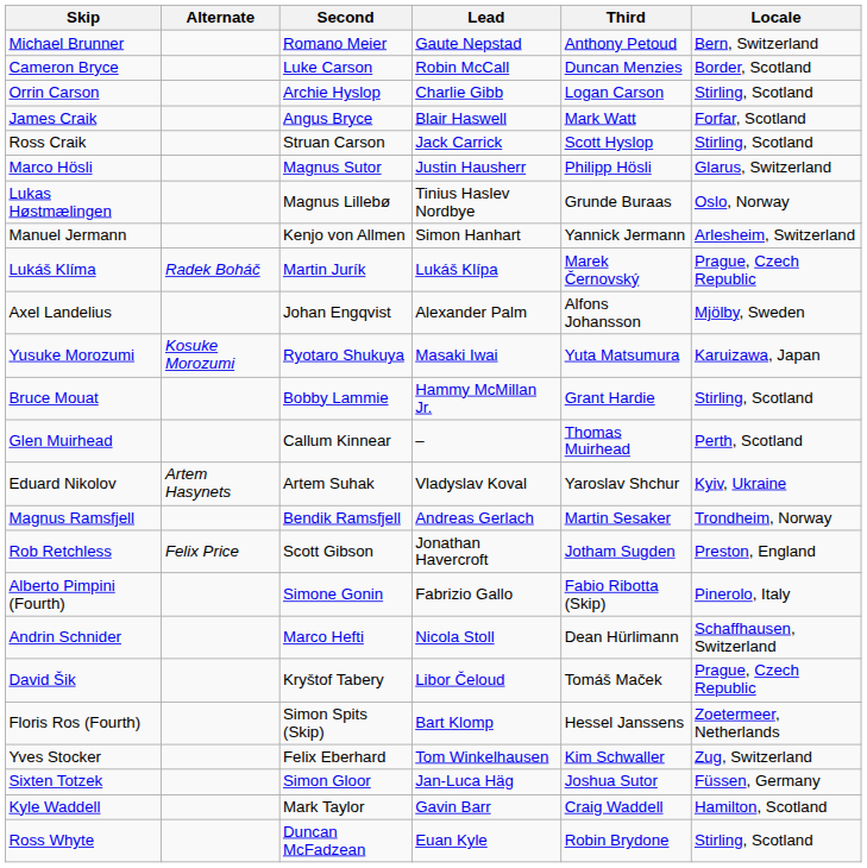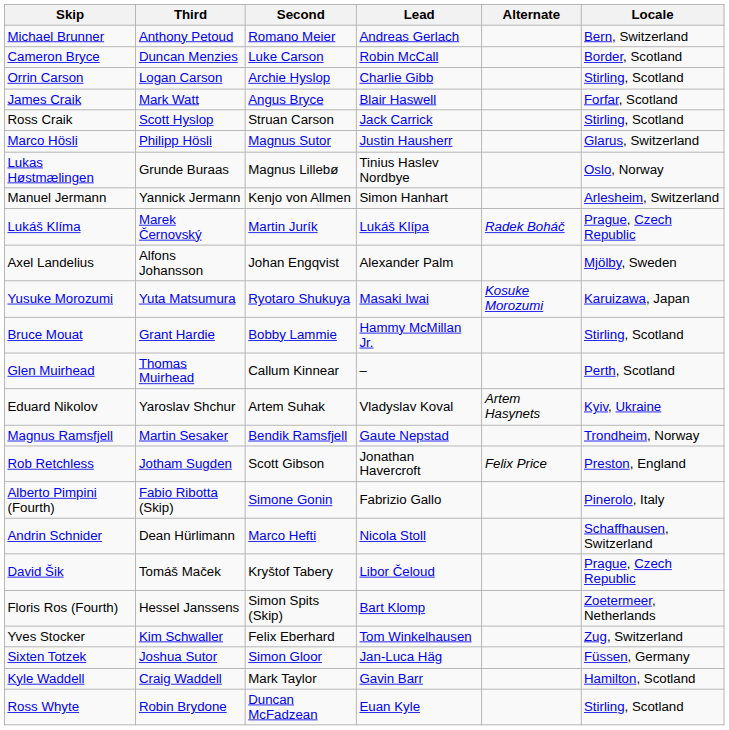 <table class=wikitable>
 <tr>
 <th scope="col">Skip</th>
-<th scope="col">Alternate</th>
+<th scope="col">Third</th>
 <th scope="col">Second</th>
 <th scope="col">Lead</th>
-<th scope="col">Third</th>
+<th scope="col">Alternate</th>
 <th scope="col">Locale</th>
 </tr>
 <tr>
 <td><a href='#'>Michael Brunner</a></td>
+<td><a href='#'>Anthony Petoud</a></td>
+<td><a href='#'>Romano Meier</a></td>
+<td><a href='#'>Andreas Gerlach</a></td>
 <td></td>
-<td><a href='#'>Romano Meier</a></td>
-<td><a href='#'>Gaute Nepstad</a></td>
-<td><a href='#'>Anthony Petoud</a></td>
 <td> <a href='#'>Bern</a>, Switzerland</td>
 </tr>
 <tr>
 <td><a href='#'>Cameron Bryce</a></td>
-<td></td>
+<td><a href='#'>Duncan Menzies</a></td>
 <td><a href='#'>Luke Carson</a></td>
 <td><a href='#'>Robin McCall</a></td>
-<td><a href='#'>Duncan Menzies</a></td>
+<td></td>
 <td> <a href='#'>Border</a>, Scotland</td>
 </tr>
 <tr>
 <td><a href='#'>Orrin Carson</a></td>
-<td></td>
+<td><a href='#'>Logan Carson</a></td>
 <td><a href='#'>Archie Hyslop</a></td>
 <td><a href='#'>Charlie Gibb</a></td>
-<td><a href='#'>Logan Carson</a></td>
+<td></td>
 <td> <a href='#'>Stirling</a>, Scotland</td>
 </tr>
 <tr>
 <td><a href='#'>James Craik</a></td>
-<td></td>
+<td><a href='#'>Mark Watt</a></td>
 <td><a href='#'>Angus Bryce</a></td>
 <td><a href='#'>Blair Haswell</a></td>
-<td><a href='#'>Mark Watt</a></td>
+<td></td>
 <td> <a href='#'>Forfar</a>, Scotland</td>
 </tr>
 <tr>
 <td>Ross Craik</td>
-<td></td>
+<td><a href='#'>Scott Hyslop</a></td>
 <td>Struan Carson</td>
 <td><a href='#'>Jack Carrick</a></td>
-<td><a href='#'>Scott Hyslop</a></td>
+<td></td>
 <td> <a href='#'>Stirling</a>, Scotland</td>
 </tr>
 <tr>
 <td><a href='#'>Marco Hösli</a></td>
-<td></td>
+<td><a href='#'>Philipp Hösli</a></td>
 <td><a href='#'>Magnus Sutor</a></td>
 <td><a href='#'>Justin Hausherr</a></td>
-<td><a href='#'>Philipp Hösli</a></td>
+<td></td>
 <td> <a href='#'>Glarus</a>, Switzerland</td>
 </tr>
 <tr>
 <td><a href='#'>Lukas Høstmælingen</a></td>
-<td></td>
+<td>Grunde Buraas</td>
 <td>Magnus Lillebø</td>
 <td>Tinius Haslev Nordbye</td>
-<td>Grunde Buraas</td>
+<td></td>
 <td> <a href='#'>Oslo</a>, Norway</td>
 </tr>
 <tr>
 <td>Manuel Jermann</td>
-<td></td>
+<td>Yannick Jermann</td>
 <td>Kenjo von Allmen</td>
 <td>Simon Hanhart</td>
-<td>Yannick Jermann</td>
+<td></td>
 <td> <a href='#'>Arlesheim</a>, Switzerland</td>
 </tr>
 <tr>
 <td><a href='#'>Lukáš Klíma</a></td>
-<td><em><a href='#'>Radek Boháč</a></em></td>
+<td><a href='#'>Marek Černovský</a></td>
 <td><a href='#'>Martin Jurík</a></td>
 <td><a href='#'>Lukáš Klípa</a></td>
-<td><a href='#'>Marek Černovský</a></td>
+<td><em><a href='#'>Radek Boháč</a></em></td>
 <td> <a href='#'>Prague</a>, <a href='#'>Czech Republic</a></td>
 </tr>
 <tr>
 <td>Axel Landelius</td>
-<td></td>
+<td>Alfons Johansson</td>
 <td>Johan Engqvist</td>
 <td>Alexander Palm</td>
-<td>Alfons Johansson</td>
+<td></td>
 <td> <a href='#'>Mjölby</a>, Sweden</td>
 </tr>
 <tr>
 <td><a href='#'>Yusuke Morozumi</a></td>
-<td><em><a href='#'>Kosuke Morozumi</a></em></td>
+<td><a href='#'>Yuta Matsumura</a></td>
 <td><a href='#'>Ryotaro Shukuya</a></td>
 <td><a href='#'>Masaki Iwai</a></td>
-<td><a href='#'>Yuta Matsumura</a></td>
+<td><em><a href='#'>Kosuke Morozumi</a></em></td>
 <td> <a href='#'>Karuizawa</a>, Japan</td>
 </tr>
 <tr>
 <td><a href='#'>Bruce Mouat</a></td>
-<td></td>
+<td><a href='#'>Grant Hardie</a></td>
 <td><a href='#'>Bobby Lammie</a></td>
 <td><a href='#'>Hammy McMillan Jr.</a></td>
-<td><a href='#'>Grant Hardie</a></td>
+<td></td>
 <td> <a href='#'>Stirling</a>, Scotland</td>
 </tr>
 <tr>
 <td><a href='#'>Glen Muirhead</a></td>
-<td></td>
+<td><a href='#'>Thomas Muirhead</a></td>
 <td>Callum Kinnear</td>
 <td>–</td>
-<td><a href='#'>Thomas Muirhead</a></td>
+<td></td>
 <td> <a href='#'>Perth</a>, Scotland</td>
 </tr>
 <tr>
 <td>Eduard Nikolov</td>
-<td><em>Artem Hasynets</em></td>
+<td>Yaroslav Shchur</td>
 <td>Artem Suhak</td>
 <td>Vladyslav Koval</td>
-<td>Yaroslav Shchur</td>
+<td><em>Artem Hasynets</em></td>
 <td> <a href='#'>Kyiv</a>, <a href='#'>Ukraine</a></td>
 </tr>
 <tr>
 <td><a href='#'>Magnus Ramsfjell</a></td>
+<td><a href='#'>Martin Sesaker</a></td>
+<td><a href='#'>Bendik Ramsfjell</a></td>
+<td><a href='#'>Gaute Nepstad</a></td>
 <td></td>
-<td><a href='#'>Bendik Ramsfjell</a></td>
-<td><a href='#'>Andreas Gerlach</a></td>
-<td><a href='#'>Martin Sesaker</a></td>
 <td> <a href='#'>Trondheim</a>, Norway</td>
 </tr>
 <tr>
 <td><a href='#'>Rob Retchless</a></td>
-<td><em>Felix Price</em></td>
+<td><a href='#'>Jotham Sugden</a></td>
 <td>Scott Gibson</td>
 <td>Jonathan Havercroft</td>
-<td><a href='#'>Jotham Sugden</a></td>
+<td><em>Felix Price</em></td>
 <td> <a href='#'>Preston</a>, England</td>
 </tr>
 <tr>
 <td><a href='#'>Alberto Pimpini</a> (Fourth)</td>
-<td></td>
+<td><a href='#'>Fabio Ribotta</a> (Skip)</td>
 <td><a href='#'>Simone Gonin</a></td>
 <td>Fabrizio Gallo</td>
-<td><a href='#'>Fabio Ribotta</a> (Skip)</td>
+<td></td>
 <td> <a href='#'>Pinerolo</a>, Italy</td>
 </tr>
 <tr>
 <td><a href='#'>Andrin Schnider</a></td>
-<td></td>
+<td>Dean Hürlimann</td>
 <td><a href='#'>Marco Hefti</a></td>
 <td><a href='#'>Nicola Stoll</a></td>
-<td>Dean Hürlimann</td>
+<td></td>
 <td> <a href='#'>Schaffhausen</a>, Switzerland</td>
 </tr>
 <tr>
 <td><a href='#'>David Šik</a></td>
-<td></td>
+<td>Tomáš Maček</td>
 <td>Kryštof Tabery</td>
 <td><a href='#'>Libor Čeloud</a></td>
-<td>Tomáš Maček</td>
+<td></td>
 <td> <a href='#'>Prague</a>, <a href='#'>Czech Republic</a></td>
 </tr>
 <tr>
 <td>Floris Ros (Fourth)</td>
-<td></td>
+<td>Hessel Janssens</td>
 <td>Simon Spits (Skip)</td>
 <td><a href='#'>Bart Klomp</a></td>
-<td>Hessel Janssens</td>
+<td></td>
 <td> <a href='#'>Zoetermeer</a>, Netherlands</td>
 </tr>
 <tr>
 <td>Yves Stocker</td>
-<td></td>
+<td><a href='#'>Kim Schwaller</a></td>
 <td>Felix Eberhard</td>
 <td><a href='#'>Tom Winkelhausen</a></td>
-<td><a href='#'>Kim Schwaller</a></td>
+<td></td>
 <td> <a href='#'>Zug</a>, Switzerland</td>
 </tr>
 <tr>
 <td><a href='#'>Sixten Totzek</a></td>
-<td></td>
+<td><a href='#'>Joshua Sutor</a></td>
 <td><a href='#'>Simon Gloor</a></td>
 <td><a href='#'>Jan-Luca Häg</a></td>
-<td><a href='#'>Joshua Sutor</a></td>
+<td></td>
 <td> <a href='#'>Füssen</a>, Germany</td>
 </tr>
 <tr>
 <td><a href='#'>Kyle Waddell</a></td>
-<td></td>
+<td><a href='#'>Craig Waddell</a></td>
 <td>Mark Taylor</td>
 <td><a href='#'>Gavin Barr</a></td>
-<td><a href='#'>Craig Waddell</a></td>
+<td></td>
 <td> <a href='#'>Hamilton</a>, Scotland</td>
 </tr>
 <tr>
 <td><a href='#'>Ross Whyte</a></td>
-<td></td>
+<td><a href='#'>Robin Brydone</a></td>
 <td><a href='#'>Duncan McFadzean</a></td>
 <td><a href='#'>Euan Kyle</a></td>
-<td><a href='#'>Robin Brydone</a></td>
+<td></td>
 <td> <a href='#'>Stirling</a>, Scotland</td>
 </tr>
 </table>
